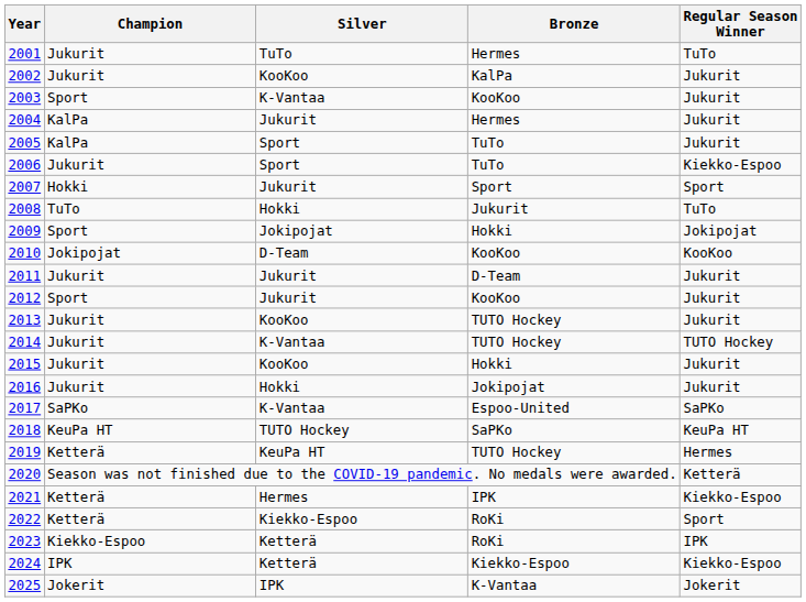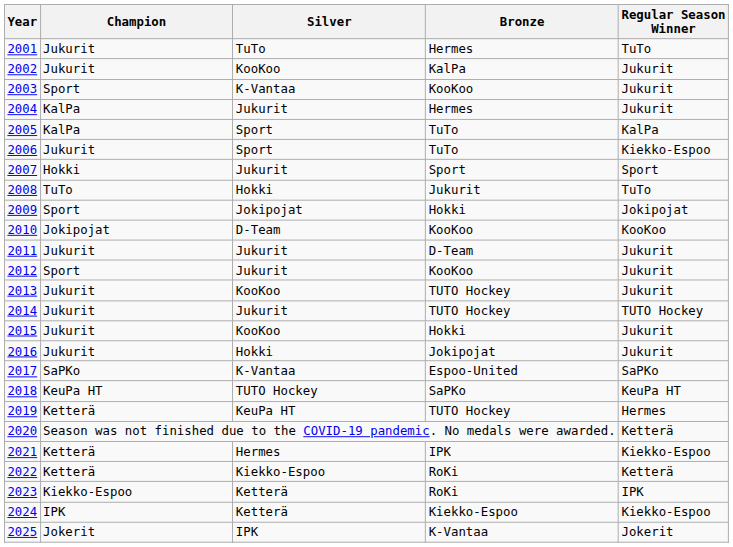 <table class="wikitable">
 <tr>
 <th>Year</th>
 <th>Champion</th>
 <th>Silver</th>
 <th>Bronze</th>
 <th>Regular Season<br>Winner</th>
 </tr>
 <tr>
 <td><a href='#'>2001</a></td>
 <td>Jukurit</td>
 <td>TuTo</td>
 <td>Hermes</td>
 <td>TuTo</td>
 </tr>
 <tr>
 <td><a href='#'>2002</a></td>
 <td>Jukurit</td>
 <td>KooKoo</td>
 <td>KalPa</td>
 <td>Jukurit</td>
 </tr>
 <tr>
 <td><a href='#'>2003</a></td>
 <td>Sport</td>
 <td>K-Vantaa</td>
 <td>KooKoo</td>
 <td>Jukurit</td>
 </tr>
 <tr>
 <td><a href='#'>2004</a></td>
 <td>KalPa</td>
 <td>Jukurit</td>
 <td>Hermes</td>
 <td>Jukurit</td>
 </tr>
 <tr>
 <td><a href='#'>2005</a></td>
 <td>KalPa</td>
 <td>Sport</td>
 <td>TuTo</td>
-<td>Jukurit</td>
+<td>KalPa</td>
 </tr>
 <tr>
 <td><a href='#'>2006</a></td>
 <td>Jukurit</td>
 <td>Sport</td>
 <td>TuTo</td>
 <td>Kiekko-Espoo</td>
 </tr>
 <tr>
 <td><a href='#'>2007</a></td>
 <td>Hokki</td>
 <td>Jukurit</td>
 <td>Sport</td>
 <td>Sport</td>
 </tr>
 <tr>
 <td><a href='#'>2008</a></td>
 <td>TuTo</td>
 <td>Hokki</td>
 <td>Jukurit</td>
 <td>TuTo</td>
 </tr>
 <tr>
 <td><a href='#'>2009</a></td>
 <td>Sport</td>
 <td>Jokipojat</td>
 <td>Hokki</td>
 <td>Jokipojat</td>
 </tr>
 <tr>
 <td><a href='#'>2010</a></td>
 <td>Jokipojat</td>
 <td>D-Team</td>
 <td>KooKoo</td>
 <td>KooKoo</td>
 </tr>
 <tr>
 <td><a href='#'>2011</a></td>
 <td>Jukurit</td>
 <td>Jukurit</td>
 <td>D-Team</td>
 <td>Jukurit</td>
 </tr>
 <tr>
 <td><a href='#'>2012</a></td>
 <td>Sport</td>
 <td>Jukurit</td>
 <td>KooKoo</td>
 <td>Jukurit</td>
 </tr>
 <tr>
 <td><a href='#'>2013</a></td>
 <td>Jukurit</td>
 <td>KooKoo</td>
 <td>TUTO Hockey</td>
 <td>Jukurit</td>
 </tr>
 <tr>
 <td><a href='#'>2014</a></td>
 <td>Jukurit</td>
-<td>K-Vantaa</td>
+<td>Jukurit</td>
 <td>TUTO Hockey</td>
 <td>TUTO Hockey</td>
 </tr>
 <tr>
 <td><a href='#'>2015</a></td>
 <td>Jukurit</td>
 <td>KooKoo</td>
 <td>Hokki</td>
 <td>Jukurit</td>
 </tr>
 <tr>
 <td><a href='#'>2016</a></td>
 <td>Jukurit</td>
 <td>Hokki</td>
 <td>Jokipojat</td>
 <td>Jukurit</td>
 </tr>
 <tr>
 <td><a href='#'>2017</a></td>
 <td>SaPKo</td>
 <td>K-Vantaa</td>
 <td>Espoo-United</td>
 <td>SaPKo</td>
 </tr>
 <tr>
 <td><a href='#'>2018</a></td>
 <td>KeuPa HT</td>
 <td>TUTO Hockey</td>
 <td>SaPKo</td>
 <td>KeuPa HT</td>
 </tr>
 <tr>
 <td><a href='#'>2019</a></td>
 <td>Ketterä</td>
 <td>KeuPa HT</td>
 <td>TUTO Hockey</td>
 <td>Hermes</td>
 </tr>
 <tr>
 <td><a href='#'>2020</a></td>
 <td colspan=3>Season was not finished due to the <a href='#'>COVID-19 pandemic</a>. No medals were awarded.</td>
 <td>Ketterä</td>
 </tr>
 <tr>
 <td><a href='#'>2021</a></td>
 <td>Ketterä</td>
 <td>Hermes</td>
 <td>IPK</td>
 <td>Kiekko-Espoo</td>
 </tr>
 <tr>
 <td><a href='#'>2022</a></td>
 <td>Ketterä</td>
 <td>Kiekko-Espoo</td>
 <td>RoKi</td>
-<td>Sport</td>
+<td>Ketterä</td>
 </tr>
 <tr>
 <td><a href='#'>2023</a></td>
 <td>Kiekko-Espoo</td>
 <td>Ketterä</td>
 <td>RoKi</td>
 <td>IPK</td>
 </tr>
 <tr>
 <td><a href='#'>2024</a></td>
 <td>IPK</td>
 <td>Ketterä</td>
 <td>Kiekko-Espoo</td>
 <td>Kiekko-Espoo</td>
 </tr>
 <tr>
 <td><a href='#'>2025</a></td>
 <td>Jokerit</td>
 <td>IPK</td>
 <td>K-Vantaa</td>
 <td>Jokerit</td>
 </tr>
 </table>
